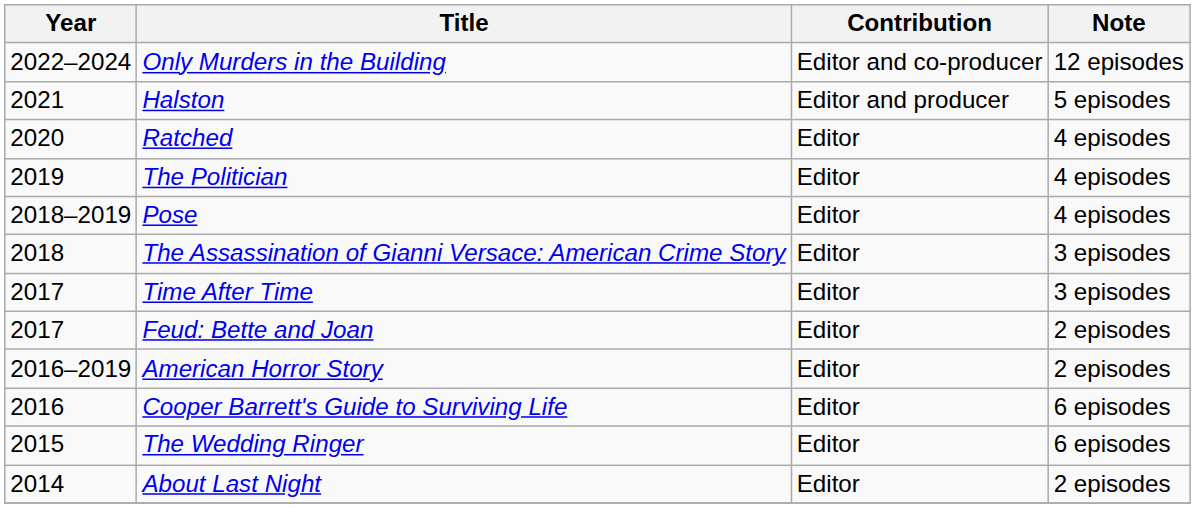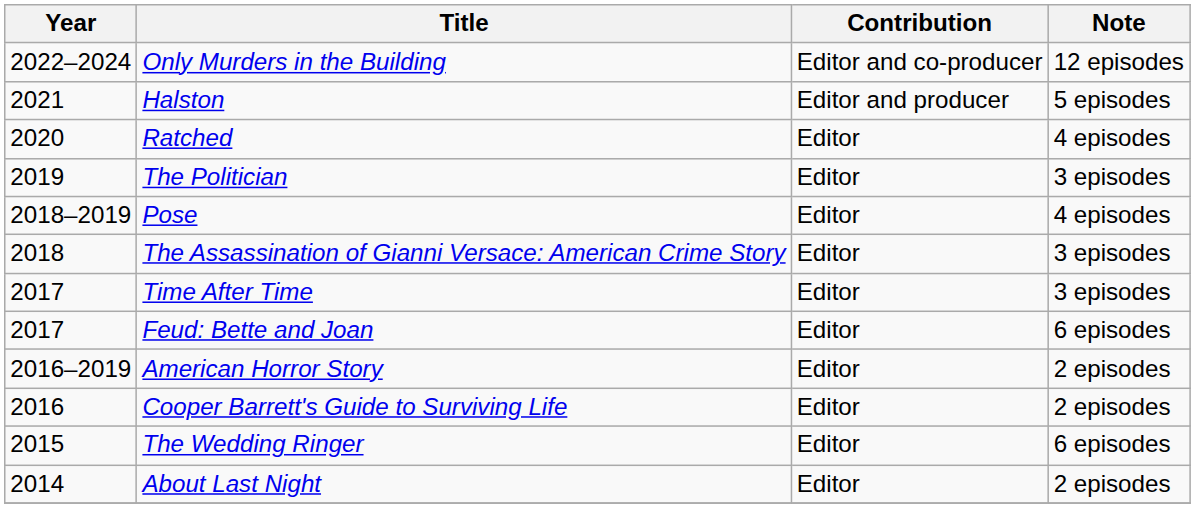 <table class="wikitable sortable">
 <tr>
 <th>Year</th>
 <th>Title</th>
 <th>Contribution</th>
 <th>Note</th>
 </tr>
 <tr>
 <td>2022–2024</td>
 <td><em><a href='#'>Only Murders in the Building</a></em></td>
 <td>Editor and co-producer</td>
 <td>12 episodes</td>
 </tr>
 <tr>
 <td>2021</td>
 <td><em><a href='#'>Halston</a></em></td>
 <td>Editor and producer</td>
 <td>5 episodes</td>
 </tr>
 <tr>
 <td>2020</td>
 <td><em><a href='#'>Ratched</a></em></td>
 <td>Editor</td>
 <td>4 episodes</td>
 </tr>
 <tr>
 <td>2019</td>
 <td><em><a href='#'>The Politician</a></em></td>
 <td>Editor</td>
-<td>4 episodes</td>
+<td>3 episodes</td>
 </tr>
 <tr>
 <td>2018–2019</td>
 <td><em><a href='#'>Pose</a></em></td>
 <td>Editor</td>
 <td>4 episodes</td>
 </tr>
 <tr>
 <td>2018</td>
 <td><em><a href='#'>The Assassination of Gianni Versace: American Crime Story</a></em></td>
 <td>Editor</td>
 <td>3 episodes</td>
 </tr>
 <tr>
 <td>2017</td>
 <td><em><a href='#'>Time After Time</a></em></td>
 <td>Editor</td>
 <td>3 episodes</td>
 </tr>
 <tr>
 <td>2017</td>
 <td><em><a href='#'>Feud: Bette and Joan</a></em></td>
 <td>Editor</td>
-<td>2 episodes</td>
+<td>6 episodes</td>
 </tr>
 <tr>
 <td>2016–2019</td>
 <td><em><a href='#'>American Horror Story</a></em></td>
 <td>Editor</td>
 <td>2 episodes</td>
 </tr>
 <tr>
 <td>2016</td>
 <td><em><a href='#'>Cooper Barrett's Guide to Surviving Life</a></em></td>
 <td>Editor</td>
-<td>6 episodes</td>
+<td>2 episodes</td>
 </tr>
 <tr>
 <td>2015</td>
 <td><em><a href='#'>The Wedding Ringer</a></em></td>
 <td>Editor</td>
 <td>6 episodes</td>
 </tr>
 <tr>
 <td>2014</td>
 <td><em><a href='#'>About Last Night</a></em></td>
 <td>Editor</td>
 <td>2 episodes</td>
 </tr>
 <tr>
 </tr>
 </table>
